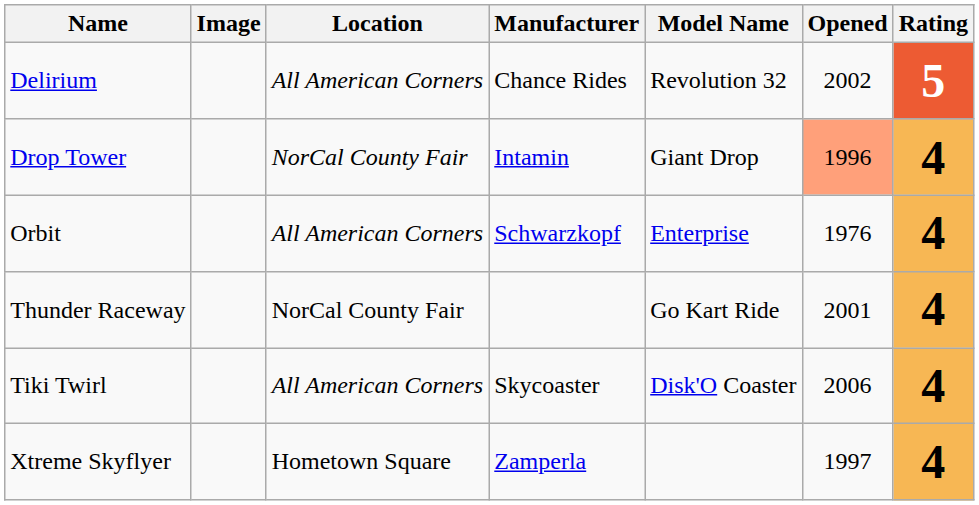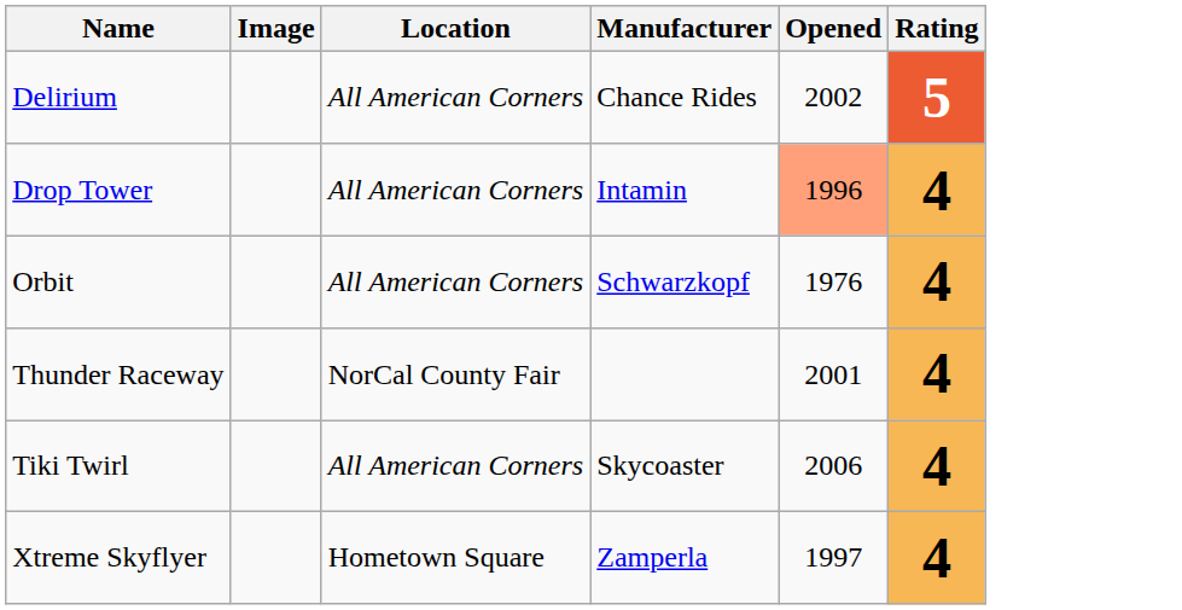 <table class="wikitable sortable">
 <tr>
 <th>Name</th>
 <th class="unsortable">Image</th>
 <th>Location</th>
 <th>Manufacturer</th>
-<th>Model Name</th>
 <th>Opened</th>
 <th>Rating</th>
 </tr>
 <tr>
 <td><a href='#'>Delirium</a></td>
 <td></td>
 <td><em>All American Corners</em></td>
 <td>Chance Rides</td>
-<td>Revolution 32</td>
 <td align=center>2002</td>
 <td style="background:#ED5B33;text-align:center;font-size:200%;color:#fff;"><strong>5</strong></td>
 </tr>
 <tr>
 <td><a href='#'>Drop Tower</a></td>
 <td style="text-align:center;"></td>
-<td><em>NorCal County Fair</em></td>
+<td><em>All American Corners</em></td>
 <td><a href='#'>Intamin</a></td>
-<td>Giant Drop</td>
 <td align=center style="background: lightsalmon;">1996</td>
 <td style="background:#F7B754;text-align:center;font-size:200%;"><strong>4</strong></td>
 </tr>
 <tr>
 <td>Orbit</td>
 <td></td>
 <td><em>All American Corners</em></td>
 <td><a href='#'>Schwarzkopf</a></td>
-<td><a href='#'>Enterprise</a></td>
 <td align=center>1976</td>
 <td style="background:#F7B754;text-align:center;font-size:200%;"><strong>4</strong></td>
 </tr>
 <tr>
 <td>Thunder Raceway</td>
 <td></td>
 <td>NorCal County Fair</td>
 <td></td>
-<td>Go Kart Ride</td>
 <td align=center>2001</td>
 <td style="background:#F7B754;text-align:center;font-size:200%;"><strong>4</strong></td>
 </tr>
 <tr>
 <td>Tiki Twirl</td>
 <td></td>
 <td><em>All American Corners</em></td>
 <td>Skycoaster</td>
-<td><a href='#'>Disk'O</a> Coaster</td>
 <td align=center>2006</td>
 <td style="background:#F7B754;text-align:center;font-size:200%;"><strong>4</strong></td>
 </tr>
 <tr>
 <td>Xtreme Skyflyer</td>
 <td></td>
 <td>Hometown Square</td>
 <td><a href='#'>Zamperla</a></td>
-<td></td>
 <td align=center>1997</td>
 <td style="background:#F7B754;text-align:center;font-size:200%;"><strong>4</strong></td>
 </tr>
 </table>
